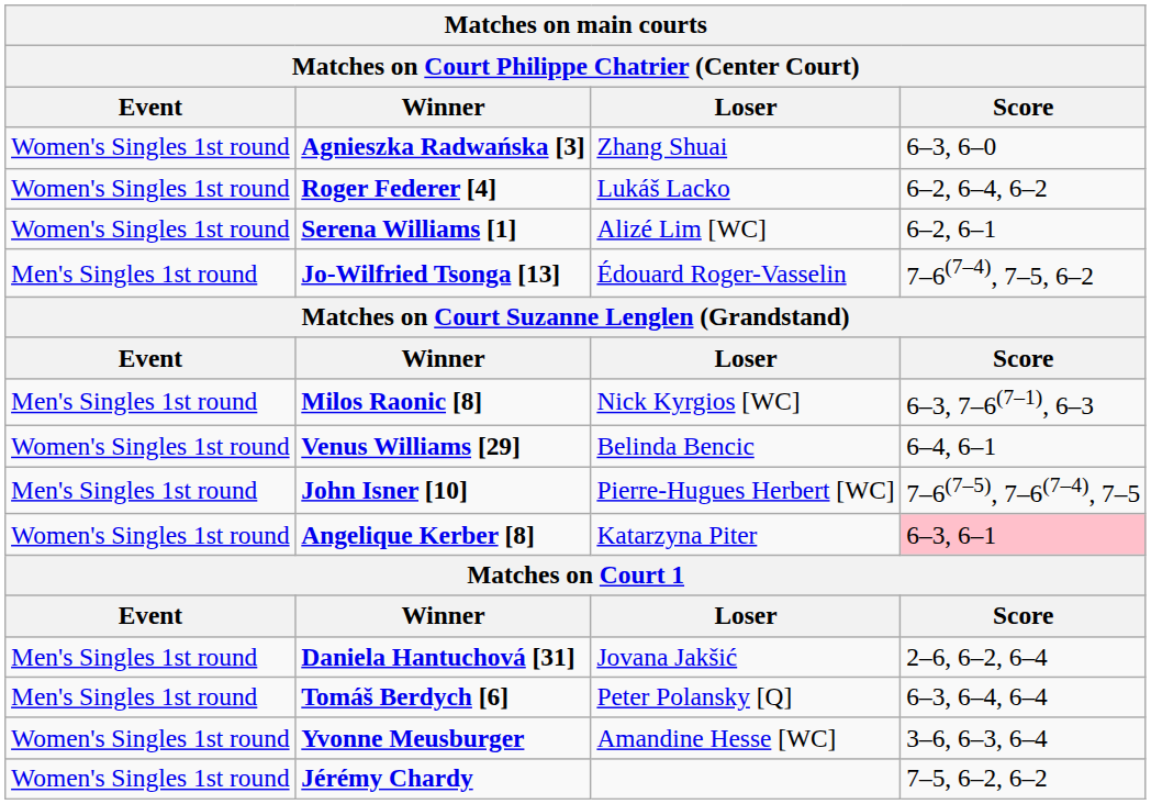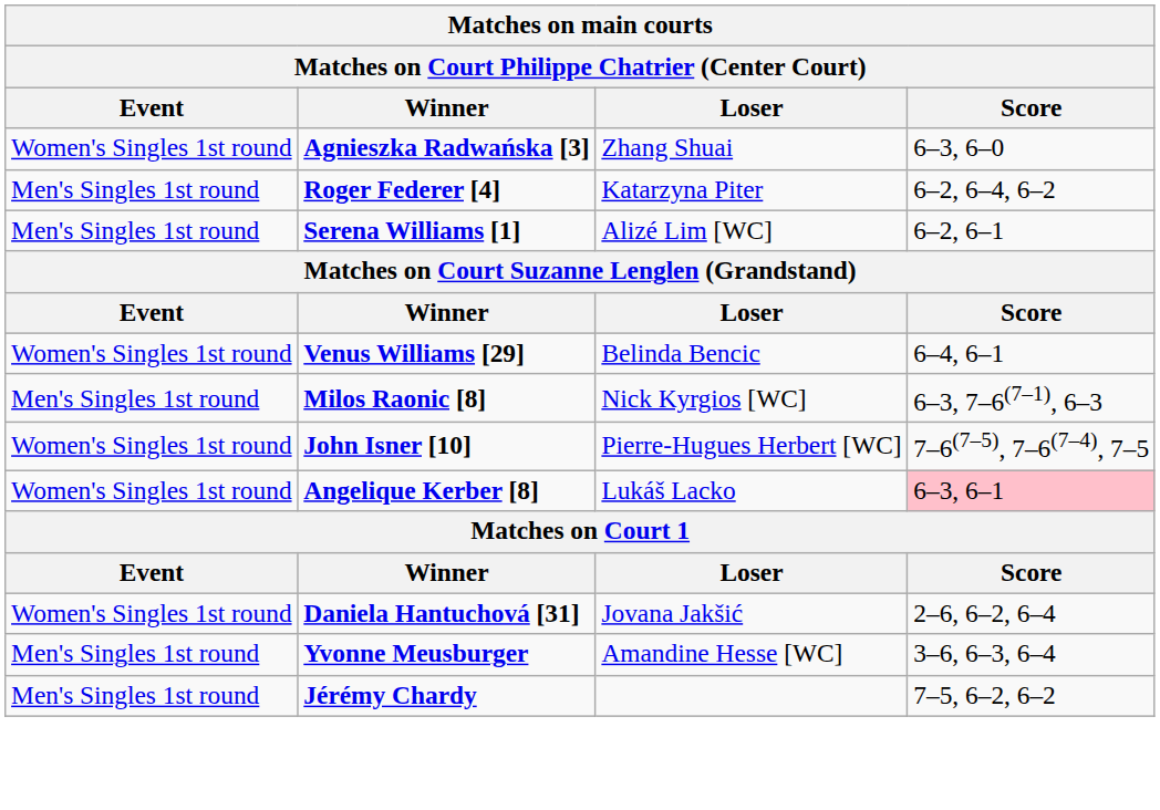 <table class="wikitable">
 <tr>
 <th colspan=4 style=white-space:nowrap>Matches on main courts</th>
 </tr>
 <tr>
 <th colspan=4>Matches on <a href='#'>Court Philippe Chatrier</a> (Center Court)</th>
 </tr>
 <tr>
 <th>Event</th>
 <th>Winner</th>
 <th>Loser</th>
 <th>Score</th>
 </tr>
 <tr>
 <td><a href='#'>Women's Singles 1st round</a></td>
 <td><strong> <a href='#'>Agnieszka Radwańska</a> [3]</strong></td>
 <td> <a href='#'>Zhang Shuai</a></td>
 <td>6–3, 6–0</td>
 </tr>
 <tr>
-<td><a href='#'>Women's Singles 1st round</a></td>
+<td><a href='#'>Men's Singles 1st round</a></td>
 <td><strong> <a href='#'>Roger Federer</a> [4]</strong></td>
-<td> <a href='#'>Lukáš Lacko</a></td>
+<td> <a href='#'>Katarzyna Piter</a></td>
 <td>6–2, 6–4, 6–2</td>
 </tr>
 <tr>
-<td><a href='#'>Women's Singles 1st round</a></td>
+<td><a href='#'>Men's Singles 1st round</a></td>
 <td><strong> <a href='#'>Serena Williams</a> [1]</strong></td>
 <td> <a href='#'>Alizé Lim</a> [WC]</td>
 <td>6–2, 6–1</td>
-</tr>
-<tr>
-<td><a href='#'>Men's Singles 1st round</a></td>
-<td><strong> <a href='#'>Jo-Wilfried Tsonga</a> [13]</strong></td>
-<td> <a href='#'>Édouard Roger-Vasselin</a></td>
-<td>7–6<sup>(7–4)</sup>, 7–5, 6–2</td>
 </tr>
 <tr>
 <th colspan=4>Matches on <a href='#'>Court Suzanne Lenglen</a> (Grandstand)</th>
 </tr>
 <tr>
 <th>Event</th>
 <th>Winner</th>
 <th>Loser</th>
 <th>Score</th>
 </tr>
 <tr>
+<td><a href='#'>Women's Singles 1st round</a></td>
+<td><strong> <a href='#'>Venus Williams</a> [29]</strong></td>
+<td> <a href='#'>Belinda Bencic</a></td>
+<td>6–4, 6–1</td>
+</tr>
+<tr>
 <td><a href='#'>Men's Singles 1st round</a></td>
 <td><strong> <a href='#'>Milos Raonic</a> [8]</strong></td>
 <td> <a href='#'>Nick Kyrgios</a> [WC]</td>
 <td>6–3, 7–6<sup>(7–1)</sup>, 6–3</td>
 </tr>
 <tr>
 <td><a href='#'>Women's Singles 1st round</a></td>
-<td><strong> <a href='#'>Venus Williams</a> [29]</strong></td>
-<td> <a href='#'>Belinda Bencic</a></td>
-<td>6–4, 6–1</td>
-</tr>
-<tr>
-<td><a href='#'>Men's Singles 1st round</a></td>
 <td><strong> <a href='#'>John Isner</a> [10]</strong></td>
 <td> <a href='#'>Pierre-Hugues Herbert</a> [WC]</td>
 <td>7–6<sup>(7–5)</sup>, 7–6<sup>(7–4)</sup>, 7–5</td>
 </tr>
 <tr>
 <td><a href='#'>Women's Singles 1st round</a></td>
 <td><strong> <a href='#'>Angelique Kerber</a> [8]</strong></td>
-<td> <a href='#'>Katarzyna Piter</a></td>
+<td> <a href='#'>Lukáš Lacko</a></td>
 <td style="background: pink;">6–3, 6–1</td>
 </tr>
 <tr>
 <th colspan=4>Matches on <a href='#'>Court 1</a></th>
 </tr>
 <tr>
 <th>Event</th>
 <th>Winner</th>
 <th>Loser</th>
 <th>Score</th>
 </tr>
 <tr>
-<td><a href='#'>Men's Singles 1st round</a></td>
+<td><a href='#'>Women's Singles 1st round</a></td>
 <td><strong> <a href='#'>Daniela Hantuchová</a> [31]</strong></td>
 <td> <a href='#'>Jovana Jakšić</a></td>
 <td>2–6, 6–2, 6–4</td>
 </tr>
 <tr>
 <td><a href='#'>Men's Singles 1st round</a></td>
-<td><strong> <a href='#'>Tomáš Berdych</a> [6]</strong></td>
-<td> <a href='#'>Peter Polansky</a> [Q]</td>
-<td>6–3, 6–4, 6–4</td>
-</tr>
-<tr>
-<td><a href='#'>Women's Singles 1st round</a></td>
 <td><strong> <a href='#'>Yvonne Meusburger</a></strong></td>
 <td> <a href='#'>Amandine Hesse</a> [WC]</td>
 <td>3–6, 6–3, 6–4</td>
 </tr>
 <tr>
-<td><a href='#'>Women's Singles 1st round</a></td>
+<td><a href='#'>Men's Singles 1st round</a></td>
 <td> <strong><a href='#'>Jérémy Chardy</a></strong></td>
 <td></td>
 <td>7–5, 6–2, 6–2</td>
 </tr>
 </table>
